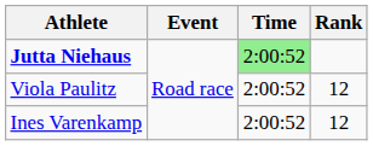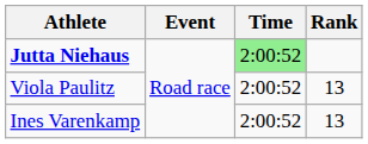 <table class="wikitable" style="font-size:90%">
 <tr>
 <th>Athlete</th>
 <th>Event</th>
 <th>Time</th>
 <th>Rank</th>
 </tr>
 <tr align=center>
 <td align=left><strong><a href='#'>Jutta Niehaus</a></strong></td>
 <td align=left rowspan=3><a href='#'>Road race</a></td>
 <td style="background: lightgreen;">2:00:52</td>
 <td></td>
 </tr>
 <tr align=center>
 <td align=left><a href='#'>Viola Paulitz</a></td>
 <td>2:00:52</td>
-<td>12</td>
+<td>13</td>
 </tr>
 <tr align=center>
 <td align=left><a href='#'>Ines Varenkamp</a></td>
 <td>2:00:52</td>
-<td>12</td>
+<td>13</td>
 </tr>
 </table>
